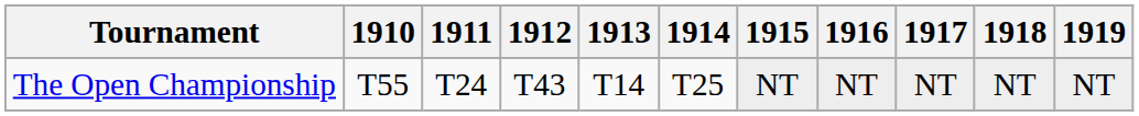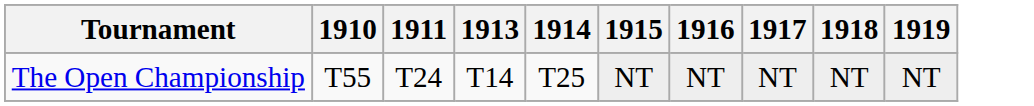 <table class="wikitable" style="font-size:95%;text-align:center;">
 <tr>
 <th>Tournament</th>
 <th>1910</th>
 <th>1911</th>
-<th>1912</th>
 <th>1913</th>
 <th>1914</th>
 <th>1915</th>
 <th>1916</th>
 <th>1917</th>
 <th>1918</th>
 <th>1919</th>
 </tr>
 <tr>
 <td align=left><a href='#'>The Open Championship</a></td>
 <td>T55</td>
 <td>T24</td>
-<td>T43</td>
 <td>T14</td>
 <td>T25</td>
 <td style="background:#eeeeee;">NT</td>
 <td style="background:#eeeeee;">NT</td>
 <td style="background:#eeeeee;">NT</td>
 <td style="background:#eeeeee;">NT</td>
 <td style="background:#eeeeee;">NT</td>
 </tr>
 </table>
